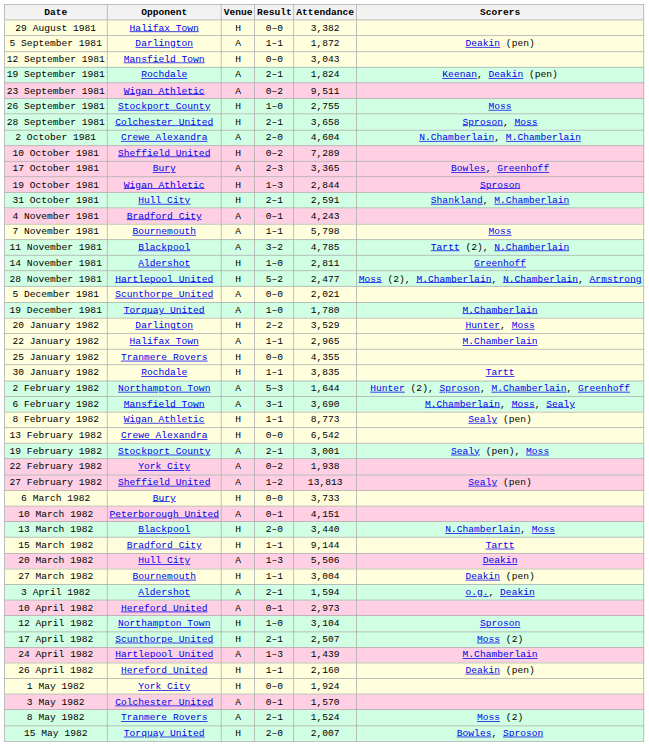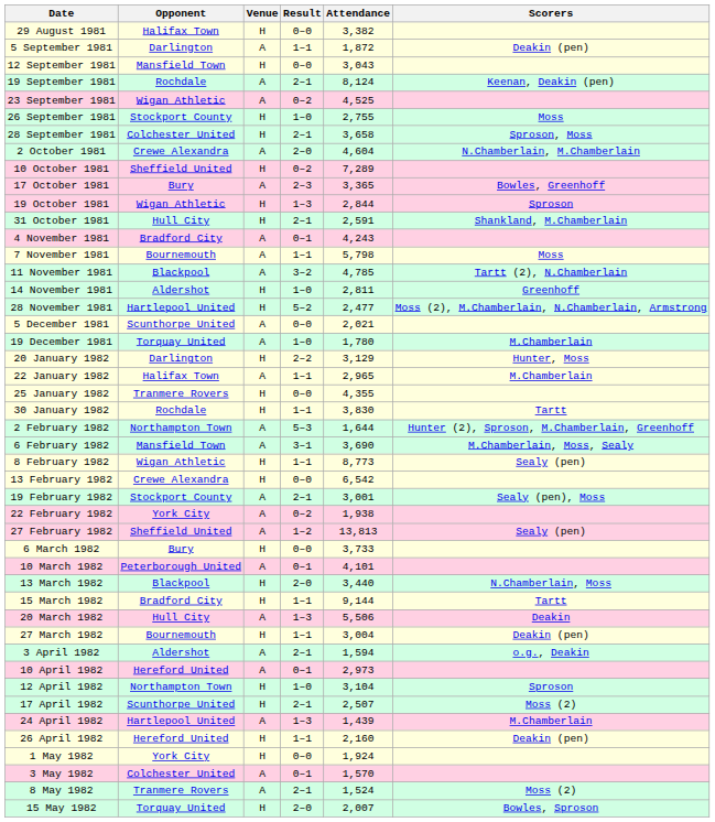 <table class="wikitable sortable" style="font-size:100%; text-align:center">
 <tr>
 <th>Date</th>
 <th>Opponent</th>
 <th>Venue</th>
 <th>Result</th>
 <th>Attendance</th>
 <th>Scorers</th>
 </tr>
 <tr style="background-color: #ffffdd;">
 <td>29 August 1981</td>
 <td><a href='#'>Halifax Town</a></td>
 <td>H</td>
 <td>0–0</td>
 <td>3,382</td>
 <td></td>
 </tr>
 <tr style="background-color: #ffffdd;">
 <td>5 September 1981</td>
 <td><a href='#'>Darlington</a></td>
 <td>A</td>
 <td>1–1</td>
 <td>1,872</td>
 <td><a href='#'>Deakin</a> (pen)</td>
 </tr>
 <tr style="background-color: #ffffdd;">
 <td>12 September 1981</td>
 <td><a href='#'>Mansfield Town</a></td>
 <td>H</td>
 <td>0–0</td>
 <td>3,043</td>
 <td></td>
 </tr>
 <tr style="background-color: #d0ffe3;">
 <td>19 September 1981</td>
 <td><a href='#'>Rochdale</a></td>
 <td>A</td>
 <td>2–1</td>
-<td>1,824</td>
+<td>8,124</td>
 <td><a href='#'>Keenan</a>, <a href='#'>Deakin</a> (pen)</td>
 </tr>
 <tr style="background-color: #ffd0e3;">
 <td>23 September 1981</td>
 <td><a href='#'>Wigan Athletic</a></td>
 <td>A</td>
 <td>0–2</td>
-<td>9,511</td>
+<td>4,525</td>
 <td></td>
 </tr>
 <tr style="background-color: #d0ffe3;">
 <td>26 September 1981</td>
 <td><a href='#'>Stockport County</a></td>
 <td>H</td>
 <td>1–0</td>
 <td>2,755</td>
 <td><a href='#'>Moss</a></td>
 </tr>
 <tr style="background-color: #d0ffe3;">
 <td>28 September 1981</td>
 <td><a href='#'>Colchester United</a></td>
 <td>H</td>
 <td>2–1</td>
 <td>3,658</td>
 <td><a href='#'>Sproson</a>, <a href='#'>Moss</a></td>
 </tr>
 <tr style="background-color: #d0ffe3;">
 <td>2 October 1981</td>
 <td><a href='#'>Crewe Alexandra</a></td>
 <td>A</td>
 <td>2–0</td>
 <td>4,604</td>
 <td><a href='#'>N.Chamberlain</a>, <a href='#'>M.Chamberlain</a></td>
 </tr>
 <tr style="background-color: #ffd0e3;">
 <td>10 October 1981</td>
 <td><a href='#'>Sheffield United</a></td>
 <td>H</td>
 <td>0–2</td>
 <td>7,289</td>
 <td></td>
 </tr>
 <tr style="background-color: #ffd0e3;">
 <td>17 October 1981</td>
 <td><a href='#'>Bury</a></td>
 <td>A</td>
 <td>2–3</td>
 <td>3,365</td>
 <td><a href='#'>Bowles</a>, <a href='#'>Greenhoff</a></td>
 </tr>
 <tr style="background-color: #ffd0e3;">
 <td>19 October 1981</td>
 <td><a href='#'>Wigan Athletic</a></td>
 <td>H</td>
 <td>1–3</td>
 <td>2,844</td>
 <td><a href='#'>Sproson</a></td>
 </tr>
 <tr style="background-color: #d0ffe3;">
 <td>31 October 1981</td>
 <td><a href='#'>Hull City</a></td>
 <td>H</td>
 <td>2–1</td>
 <td>2,591</td>
 <td><a href='#'>Shankland</a>, <a href='#'>M.Chamberlain</a></td>
 </tr>
 <tr style="background-color: #ffd0e3;">
 <td>4 November 1981</td>
 <td><a href='#'>Bradford City</a></td>
 <td>A</td>
 <td>0–1</td>
 <td>4,243</td>
 <td></td>
 </tr>
 <tr style="background-color: #ffffdd;">
 <td>7 November 1981</td>
 <td><a href='#'>Bournemouth</a></td>
 <td>A</td>
 <td>1–1</td>
 <td>5,798</td>
 <td><a href='#'>Moss</a></td>
 </tr>
 <tr style="background-color: #d0ffe3;">
 <td>11 November 1981</td>
 <td><a href='#'>Blackpool</a></td>
 <td>A</td>
 <td>3–2</td>
 <td>4,785</td>
 <td><a href='#'>Tartt</a> (2), <a href='#'>N.Chamberlain</a></td>
 </tr>
 <tr style="background-color: #d0ffe3;">
 <td>14 November 1981</td>
 <td><a href='#'>Aldershot</a></td>
 <td>H</td>
 <td>1–0</td>
 <td>2,811</td>
 <td><a href='#'>Greenhoff</a></td>
 </tr>
 <tr style="background-color: #d0ffe3;">
 <td>28 November 1981</td>
 <td><a href='#'>Hartlepool United</a></td>
 <td>H</td>
 <td>5–2</td>
 <td>2,477</td>
 <td><a href='#'>Moss</a> (2), <a href='#'>M.Chamberlain</a>, <a href='#'>N.Chamberlain</a>, <a href='#'>Armstrong</a></td>
 </tr>
 <tr style="background-color: #ffffdd;">
 <td>5 December 1981</td>
 <td><a href='#'>Scunthorpe United</a></td>
 <td>A</td>
 <td>0–0</td>
 <td>2,021</td>
 <td></td>
 </tr>
 <tr style="background-color: #d0ffe3;">
 <td>19 December 1981</td>
 <td><a href='#'>Torquay United</a></td>
 <td>A</td>
 <td>1–0</td>
 <td>1,780</td>
 <td><a href='#'>M.Chamberlain</a></td>
 </tr>
 <tr style="background-color: #ffffdd;">
 <td>20 January 1982</td>
 <td><a href='#'>Darlington</a></td>
 <td>H</td>
 <td>2–2</td>
-<td>3,529</td>
+<td>3,129</td>
 <td><a href='#'>Hunter</a>, <a href='#'>Moss</a></td>
 </tr>
 <tr style="background-color: #ffffdd;">
 <td>22 January 1982</td>
 <td><a href='#'>Halifax Town</a></td>
 <td>A</td>
 <td>1–1</td>
 <td>2,965</td>
 <td><a href='#'>M.Chamberlain</a></td>
 </tr>
 <tr style="background-color: #ffffdd;">
 <td>25 January 1982</td>
 <td><a href='#'>Tranmere Rovers</a></td>
 <td>H</td>
 <td>0–0</td>
 <td>4,355</td>
 <td></td>
 </tr>
 <tr style="background-color: #ffffdd;">
 <td>30 January 1982</td>
 <td><a href='#'>Rochdale</a></td>
 <td>H</td>
 <td>1–1</td>
-<td>3,835</td>
+<td>3,830</td>
 <td><a href='#'>Tartt</a></td>
 </tr>
 <tr style="background-color: #d0ffe3;">
 <td>2 February 1982</td>
 <td><a href='#'>Northampton Town</a></td>
 <td>A</td>
 <td>5–3</td>
 <td>1,644</td>
 <td><a href='#'>Hunter</a> (2), <a href='#'>Sproson</a>, <a href='#'>M.Chamberlain</a>, <a href='#'>Greenhoff</a></td>
 </tr>
 <tr style="background-color: #d0ffe3;">
 <td>6 February 1982</td>
 <td><a href='#'>Mansfield Town</a></td>
 <td>A</td>
 <td>3–1</td>
 <td>3,690</td>
 <td><a href='#'>M.Chamberlain</a>, <a href='#'>Moss</a>, <a href='#'>Sealy</a></td>
 </tr>
 <tr style="background-color: #ffffdd;">
 <td>8 February 1982</td>
 <td><a href='#'>Wigan Athletic</a></td>
 <td>H</td>
 <td>1–1</td>
 <td>8,773</td>
 <td><a href='#'>Sealy</a> (pen)</td>
 </tr>
 <tr style="background-color: #ffffdd;">
 <td>13 February 1982</td>
 <td><a href='#'>Crewe Alexandra</a></td>
 <td>H</td>
 <td>0–0</td>
 <td>6,542</td>
 <td></td>
 </tr>
 <tr style="background-color: #d0ffe3;">
 <td>19 February 1982</td>
 <td><a href='#'>Stockport County</a></td>
 <td>A</td>
 <td>2–1</td>
 <td>3,001</td>
 <td><a href='#'>Sealy</a> (pen), <a href='#'>Moss</a></td>
 </tr>
 <tr style="background-color: #ffd0e3;">
 <td>22 February 1982</td>
 <td><a href='#'>York City</a></td>
 <td>A</td>
 <td>0–2</td>
 <td>1,938</td>
 <td></td>
 </tr>
 <tr style="background-color: #ffd0e3;">
 <td>27 February 1982</td>
 <td><a href='#'>Sheffield United</a></td>
 <td>A</td>
 <td>1–2</td>
 <td>13,813</td>
 <td><a href='#'>Sealy</a> (pen)</td>
 </tr>
 <tr style="background-color: #ffffdd;">
 <td>6 March 1982</td>
 <td><a href='#'>Bury</a></td>
 <td>H</td>
 <td>0–0</td>
 <td>3,733</td>
 <td></td>
 </tr>
 <tr style="background-color: #ffd0e3;">
 <td>10 March 1982</td>
 <td><a href='#'>Peterborough United</a></td>
 <td>A</td>
 <td>0–1</td>
-<td>4,151</td>
+<td>4,101</td>
 <td></td>
 </tr>
 <tr style="background-color: #d0ffe3;">
 <td>13 March 1982</td>
 <td><a href='#'>Blackpool</a></td>
 <td>H</td>
 <td>2–0</td>
 <td>3,440</td>
 <td><a href='#'>N.Chamberlain</a>, <a href='#'>Moss</a></td>
 </tr>
 <tr style="background-color: #ffffdd;">
 <td>15 March 1982</td>
 <td><a href='#'>Bradford City</a></td>
 <td>H</td>
 <td>1–1</td>
 <td>9,144</td>
 <td><a href='#'>Tartt</a></td>
 </tr>
 <tr style="background-color: #ffd0e3;">
 <td>20 March 1982</td>
 <td><a href='#'>Hull City</a></td>
 <td>A</td>
 <td>1–3</td>
 <td>5,506</td>
 <td><a href='#'>Deakin</a></td>
 </tr>
 <tr style="background-color: #ffffdd;">
 <td>27 March 1982</td>
 <td><a href='#'>Bournemouth</a></td>
 <td>H</td>
 <td>1–1</td>
 <td>3,004</td>
 <td><a href='#'>Deakin</a> (pen)</td>
 </tr>
 <tr style="background-color: #d0ffe3;">
 <td>3 April 1982</td>
 <td><a href='#'>Aldershot</a></td>
 <td>A</td>
 <td>2–1</td>
 <td>1,594</td>
 <td><a href='#'>o.g.</a>, <a href='#'>Deakin</a></td>
 </tr>
 <tr style="background-color: #ffd0e3;">
 <td>10 April 1982</td>
 <td><a href='#'>Hereford United</a></td>
 <td>A</td>
 <td>0–1</td>
 <td>2,973</td>
 <td></td>
 </tr>
 <tr style="background-color: #d0ffe3;">
 <td>12 April 1982</td>
 <td><a href='#'>Northampton Town</a></td>
 <td>H</td>
 <td>1–0</td>
 <td>3,104</td>
 <td><a href='#'>Sproson</a></td>
 </tr>
 <tr style="background-color: #d0ffe3;">
 <td>17 April 1982</td>
 <td><a href='#'>Scunthorpe United</a></td>
 <td>H</td>
 <td>2–1</td>
 <td>2,507</td>
 <td><a href='#'>Moss</a> (2)</td>
 </tr>
 <tr style="background-color: #ffd0e3;">
 <td>24 April 1982</td>
 <td><a href='#'>Hartlepool United</a></td>
 <td>A</td>
 <td>1–3</td>
 <td>1,439</td>
 <td><a href='#'>M.Chamberlain</a></td>
 </tr>
 <tr style="background-color: #ffffdd;">
 <td>26 April 1982</td>
 <td><a href='#'>Hereford United</a></td>
 <td>H</td>
 <td>1–1</td>
 <td>2,160</td>
 <td><a href='#'>Deakin</a> (pen)</td>
 </tr>
 <tr style="background-color: #ffffdd;">
 <td>1 May 1982</td>
 <td><a href='#'>York City</a></td>
 <td>H</td>
 <td>0–0</td>
 <td>1,924</td>
 <td></td>
 </tr>
 <tr style="background-color: #ffd0e3;">
 <td>3 May 1982</td>
 <td><a href='#'>Colchester United</a></td>
 <td>A</td>
 <td>0–1</td>
 <td>1,570</td>
 <td></td>
 </tr>
 <tr style="background-color: #d0ffe3;">
 <td>8 May 1982</td>
 <td><a href='#'>Tranmere Rovers</a></td>
 <td>A</td>
 <td>2–1</td>
 <td>1,524</td>
 <td><a href='#'>Moss</a> (2)</td>
 </tr>
 <tr style="background-color: #d0ffe3;">
 <td>15 May 1982</td>
 <td><a href='#'>Torquay United</a></td>
 <td>H</td>
 <td>2–0</td>
 <td>2,007</td>
 <td><a href='#'>Bowles</a>, <a href='#'>Sproson</a></td>
 </tr>
 </table>
